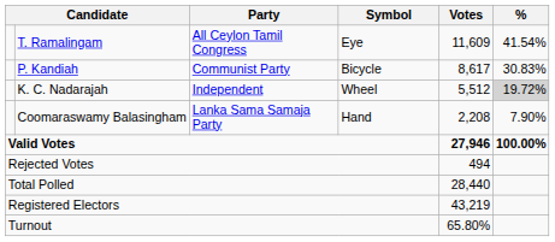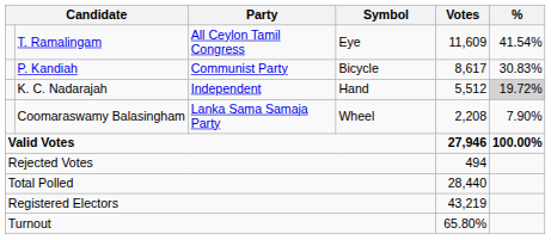 <table class="wikitable" border="1" style="text-align:right;">
 <tr>
 <th align=left colspan=2 width="180">Candidate</th>
 <th align=left width="180">Party</th>
 <th align=left width="120">Symbol</th>
 <th align=left width="60">Votes</th>
 <th align=left width="60">%</th>
 </tr>
 <tr>
 <td bgcolor=> </td>
 <td align=left><a href='#'>T. Ramalingam</a></td>
 <td align=left><a href='#'>All Ceylon Tamil Congress</a></td>
 <td align=left>Eye</td>
 <td>11,609</td>
 <td>41.54%</td>
 </tr>
 <tr>
 <td bgcolor=> </td>
 <td align=left><a href='#'>P. Kandiah</a></td>
 <td align=left><a href='#'>Communist Party</a></td>
 <td align=left>Bicycle</td>
 <td>8,617</td>
 <td>30.83%</td>
 </tr>
 <tr>
 <td></td>
 <td align=left>K. C. Nadarajah</td>
 <td align=left><a href='#'>Independent</a></td>
-<td align=left>Wheel</td>
+<td align=left>Hand</td>
 <td>5,512</td>
 <td style="background: lightgrey;">19.72%</td>
 </tr>
 <tr>
 <td bgcolor=> </td>
 <td align=left>Coomaraswamy Balasingham</td>
 <td align=left><a href='#'>Lanka Sama Samaja Party</a></td>
-<td align=left>Hand</td>
+<td align=left>Wheel</td>
 <td>2,208</td>
 <td>7.90%</td>
 </tr>
 <tr>
 <td align=left colspan=4><strong>Valid Votes</strong></td>
 <td><strong>27,946</strong></td>
 <td><strong>100.00%</strong></td>
 </tr>
 <tr>
 <td align=left colspan=4>Rejected Votes</td>
 <td>494</td>
 <td></td>
 </tr>
 <tr>
 <td align=left colspan=4>Total Polled</td>
 <td>28,440</td>
 <td></td>
 </tr>
 <tr>
 <td align=left colspan=4>Registered Electors</td>
 <td>43,219</td>
 <td></td>
 </tr>
 <tr>
 <td align=left colspan=4>Turnout</td>
 <td>65.80%</td>
 </tr>
 </table>
